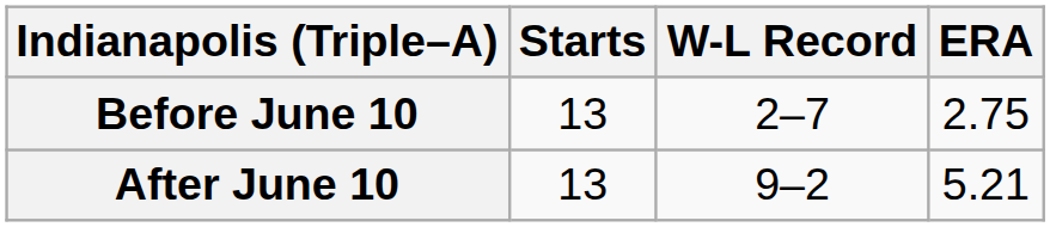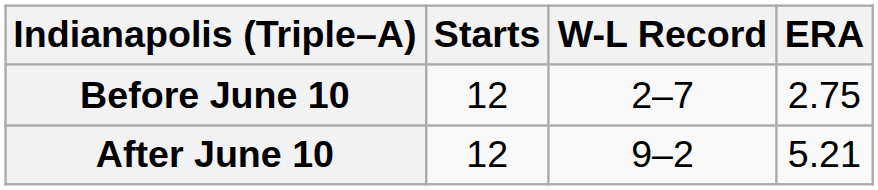 <table border="1" class="wikitable" style="float:right; text-align:center; align=center; margin:10px">
 <tr>
 <th>Indianapolis (Triple–A)</th>
 <th>Starts</th>
 <th>W-L Record</th>
 <th>ERA</th>
 </tr>
 <tr>
 <th>Before June 10</th>
-<td>13</td>
+<td>12</td>
 <td>2–7</td>
 <td>2.75</td>
 </tr>
 <tr>
 <th>After June 10</th>
-<td>13</td>
+<td>12</td>
 <td>9–2</td>
 <td>5.21</td>
 </tr>
 </table>
